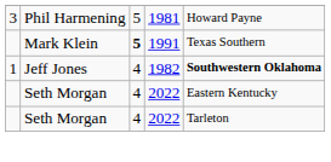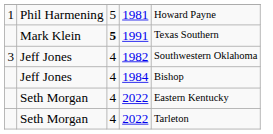 <table class="wikitable">
 <tr>
 </tr>
 <tr>
-<td>3</td>
+<td>1</td>
 <td>Phil Harmening</td>
 <td>5</td>
 <td><a href='#'>1981</a></td>
 <td style="font-size:80%;">Howard Payne</td>
 </tr>
 <tr>
 <td></td>
 <td>Mark Klein</td>
 <td><strong>5</strong></td>
 <td><a href='#'>1991</a></td>
 <td style="font-size:80%;">Texas Southern</td>
 </tr>
 <tr>
-<td>1</td>
+<td>3</td>
 <td>Jeff Jones</td>
 <td>4</td>
 <td><a href='#'>1982</a></td>
-<td style="font-size:80%;"><strong>Southwestern Oklahoma</strong></td>
+<td style="font-size:80%;">Southwestern Oklahoma</td>
+</tr>
+<tr>
+<td></td>
+<td>Jeff Jones</td>
+<td>4</td>
+<td><a href='#'>1984</a></td>
+<td style="font-size:80%;">Bishop</td>
 </tr>
 <tr>
 <td></td>
 <td>Seth Morgan</td>
 <td>4</td>
 <td><a href='#'>2022</a></td>
 <td style="font-size:80%;">Eastern Kentucky</td>
 </tr>
 <tr>
 <td></td>
 <td>Seth Morgan</td>
 <td>4</td>
 <td><a href='#'>2022</a></td>
 <td style="font-size:80%;">Tarleton</td>
 </tr>
 </table>
